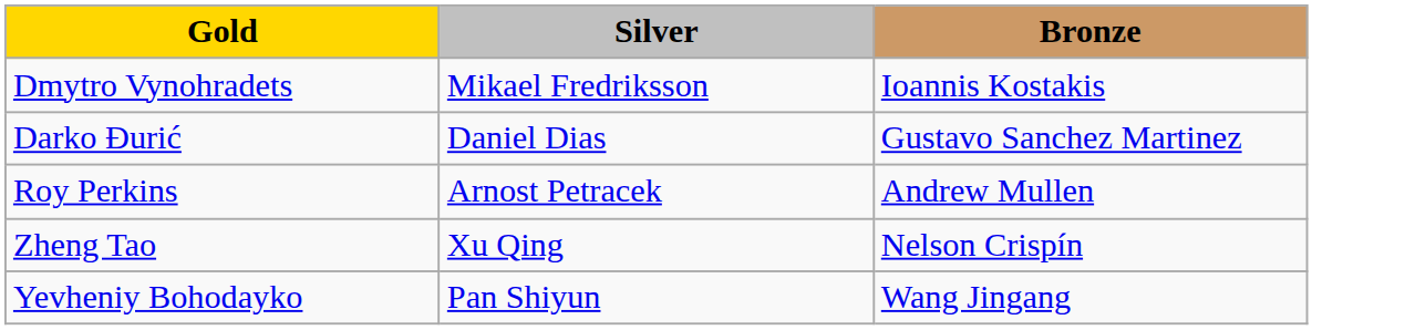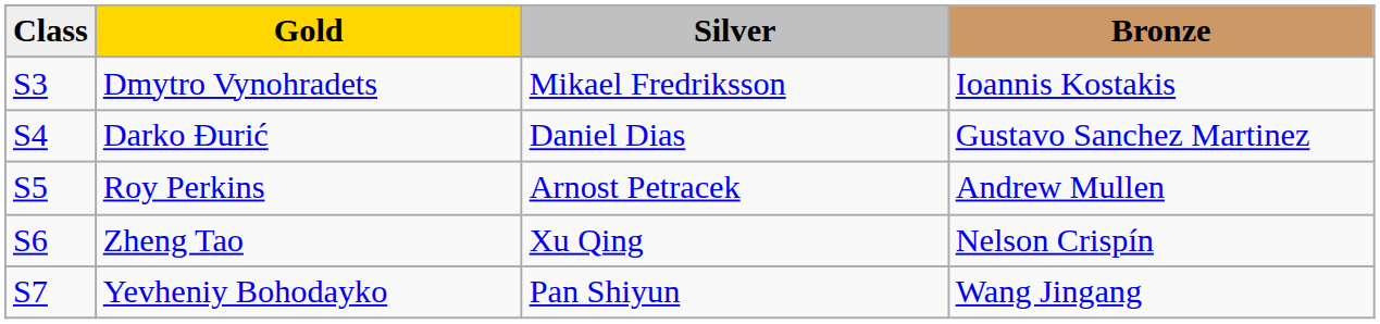 <table class="wikitable" style="text-align:left">
 <tr align="center">
+<td bgcolor=efefef><strong>Class</strong></td>
 <td width=200 bgcolor=gold><strong>Gold</strong></td>
 <td width=200 bgcolor=silver><strong>Silver</strong></td>
 <td width=200 bgcolor=CC9966><strong>Bronze</strong></td>
 </tr>
 <tr>
+<td><a href='#'>S3</a></td>
 <td><a href='#'>Dmytro Vynohradets</a><br></td>
 <td><a href='#'>Mikael Fredriksson</a><br></td>
 <td><a href='#'>Ioannis Kostakis</a><br></td>
 </tr>
 <tr>
+<td><a href='#'>S4</a></td>
 <td><a href='#'>Darko Đurić</a><br></td>
 <td><a href='#'>Daniel Dias</a><br></td>
 <td><a href='#'>Gustavo Sanchez Martinez</a><br></td>
 </tr>
 <tr>
+<td><a href='#'>S5</a></td>
 <td><a href='#'>Roy Perkins</a><br></td>
 <td><a href='#'>Arnost Petracek</a><br></td>
 <td><a href='#'>Andrew Mullen</a><br></td>
 </tr>
 <tr>
+<td><a href='#'>S6</a></td>
 <td><a href='#'>Zheng Tao</a><br></td>
 <td><a href='#'>Xu Qing</a><br></td>
 <td><a href='#'>Nelson Crispín</a><br></td>
 </tr>
 <tr>
+<td><a href='#'>S7</a></td>
 <td><a href='#'>Yevheniy Bohodayko</a><br></td>
 <td><a href='#'>Pan Shiyun</a><br></td>
 <td><a href='#'>Wang Jingang</a><br></td>
 </tr>
 </table>
